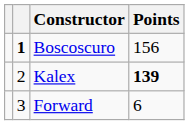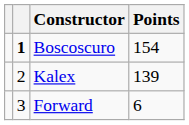 <table class="wikitable" style="font-size: 95%;">
 <tr>
 <th></th>
 <th></th>
 <th>Constructor</th>
 <th>Points</th>
 </tr>
 <tr>
 <td></td>
 <td align=center><strong>1</strong></td>
 <td> <a href='#'>Boscoscuro</a></td>
-<td align=left>156</td>
+<td align=left>154</td>
 </tr>
 <tr>
 <td></td>
 <td align=center>2</td>
 <td> <a href='#'>Kalex</a></td>
-<td align=left><strong>139</strong></td>
+<td align=left>139</td>
 </tr>
 <tr>
 <td></td>
 <td align=center>3</td>
 <td> <a href='#'>Forward</a></td>
 <td align=left>6</td>
 </tr>
 </table>
